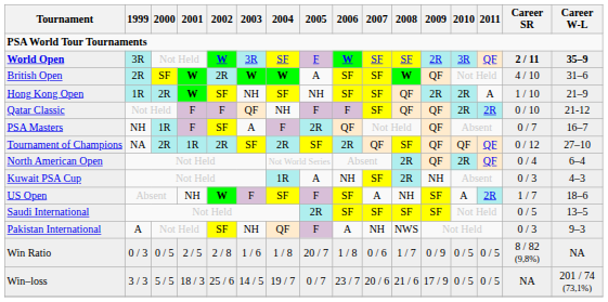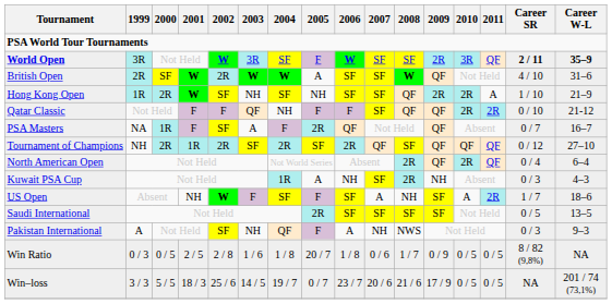 <table class="wikitable">
 <tr>
 <th>Tournament</th>
 <th>1999</th>
 <th>2000</th>
 <th>2001</th>
 <th>2002</th>
 <th>2003</th>
 <th>2004</th>
 <th>2005</th>
 <th>2006</th>
 <th>2007</th>
 <th>2008</th>
 <th>2009</th>
 <th>2010</th>
 <th>2011</th>
 <th width="65">Career SR</th>
 <th width="69">Career W-L</th>
 </tr>
 <tr>
 <td colspan="17"><strong>PSA World Tour Tournaments</strong></td>
 </tr>
 <tr>
 <td style="background:#EFEFEF;"><strong><a href='#'>World Open</a></strong></td>
 <td align="center" style="background:#afeeee;">3R</td>
 <td align="center" colspan="2" style="color:#cccccc;">Not Held</td>
 <td align="center" style="background:#00ff00;"><a href='#'><strong>W</strong></a></td>
 <td align="center" style="background:#afeeee;"><a href='#'>3R</a></td>
 <td align="center" style="background:yellow;"><a href='#'>SF</a></td>
 <td align="center" style="background:#D8BFD8;"><a href='#'>F</a></td>
 <td align="center" style="background:#00ff00;"><a href='#'><strong>W</strong></a></td>
 <td align="center" style="background:yellow;"><a href='#'>SF</a></td>
 <td align="center" style="background:yellow;"><a href='#'>SF</a></td>
 <td align="center" style="background:#afeeee;"><a href='#'>2R</a></td>
 <td align="center" style="background:#afeeee;"><a href='#'>3R</a></td>
 <td align="center" style="background:#ffebcd;"><a href='#'>QF</a></td>
 <td align="center" style="background:#EFEFEF;"><strong>2 / 11</strong></td>
 <td align="center" style="background:#EFEFEF;"><strong>35–9</strong></td>
 </tr>
 <tr>
 <td style="background:#EFEFEF;"><a href='#'>British Open</a></td>
 <td align="center" style="background:#afeeee;">2R</td>
 <td align="center" style="background:yellow;">SF</td>
 <td align="center" style="background:#00ff00;"><strong>W</strong></td>
 <td align="center" style="background:#afeeee;">2R</td>
 <td align="center" style="background:#00ff00;"><strong>W</strong></td>
 <td align="center" style="background:#00ff00;"><strong>W</strong></td>
 <td align="center">A</td>
 <td align="center" style="background:yellow;">SF</td>
 <td align="center" style="background:yellow;">SF</td>
 <td align="center" style="background:#00ff00;"><strong>W</strong></td>
 <td align="center" style="background:#ffebcd;">QF</td>
 <td align="center" colspan="2" style="color:#cccccc;">Not Held</td>
 <td align="center" style="background:#EFEFEF;">4 / 10</td>
 <td align="center" style="background:#EFEFEF;">31–6</td>
 </tr>
 <tr>
 <td style="background:#EFEFEF;"><a href='#'>Hong Kong Open</a></td>
 <td align="center" style="background:#afeeee;">1R</td>
 <td align="center" style="background:#afeeee;">2R</td>
 <td align="center" style="background:#00ff00;"><strong>W</strong></td>
 <td align="center" style="background:yellow;">SF</td>
 <td align="center">NH</td>
 <td align="center" style="background:yellow;">SF</td>
 <td align="center">NH</td>
 <td align="center" style="background:yellow;">SF</td>
 <td align="center" style="background:yellow;">SF</td>
 <td align="center" style="background:#ffebcd;">QF</td>
 <td align="center" style="background:#afeeee;">2R</td>
 <td align="center" style="background:#afeeee;">2R</td>
 <td align="center">A</td>
 <td align="center" style="background:#EFEFEF;">1 / 10</td>
 <td align="center" style="background:#EFEFEF;">21–9</td>
 </tr>
 <tr>
 <td style="background:#EFEFEF;"><a href='#'>Qatar Classic</a></td>
 <td align="center" colspan="2" style="color:#cccccc;">Not Held</td>
 <td align="center" style="background:#D8BFD8;">F</td>
 <td align="center" style="background:#D8BFD8;">F</td>
 <td align="center" style="background:#ffebcd;">QF</td>
 <td align="center">NH</td>
 <td align="center" style="background:#D8BFD8;">F</td>
 <td align="center" style="background:#D8BFD8;">F</td>
 <td align="center" style="background:yellow;">SF</td>
 <td align="center" style="background:#ffebcd;">QF</td>
 <td align="center" style="background:#ffebcd;">QF</td>
 <td align="center" style="background:#afeeee;">2R</td>
 <td align="center" style="background:#afeeee;"><a href='#'>2R</a></td>
 <td align="center" style="background:#EFEFEF;">0 / 10</td>
 <td align="center" style="background:#EFEFEF;">21-12</td>
 </tr>
 <tr>
 <td style="background:#EFEFEF;"><a href='#'>PSA Masters</a></td>
-<td align="center">NH</td>
+<td align="center">NA</td>
 <td align="center" style="background:#afeeee;">1R</td>
 <td align="center" style="background:#D8BFD8;">F</td>
 <td align="center" style="background:yellow;">SF</td>
 <td align="center">A</td>
 <td align="center" style="background:#D8BFD8;">F</td>
 <td align="center" style="background:#afeeee;">2R</td>
 <td align="center" style="background:#ffebcd;">QF</td>
 <td align="center" colspan="2" style="color:#cccccc;">Not Held</td>
 <td align="center" style="background:#ffebcd;">QF</td>
 <td align="center" colspan="2" style="color:#cccccc;">Absent</td>
 <td align="center" style="background:#EFEFEF;">0 / 7</td>
 <td align="center" style="background:#EFEFEF;">16–7</td>
 </tr>
 <tr>
 <td style="background:#EFEFEF;"><a href='#'>Tournament of Champions</a></td>
-<td align="center">NA</td>
+<td align="center">NH</td>
 <td align="center" style="background:#afeeee;">2R</td>
 <td align="center" style="background:#afeeee;">1R</td>
 <td align="center" style="background:#afeeee;">2R</td>
 <td align="center" style="background:yellow;">SF</td>
 <td align="center" style="background:#afeeee;">2R</td>
 <td align="center" style="background:yellow;">SF</td>
 <td align="center" style="background:#afeeee;">2R</td>
 <td align="center" style="background:#ffebcd;">QF</td>
 <td align="center" style="background:yellow;">SF</td>
 <td align="center" style="background:#ffebcd;">QF</td>
 <td align="center" style="background:#ffebcd;">QF</td>
 <td align="center" style="background:#ffebcd;"><a href='#'>QF</a></td>
 <td align="center" style="background:#EFEFEF;">0 / 12</td>
 <td align="center" style="background:#EFEFEF;">27–10</td>
 </tr>
 <tr>
 <td style="background:#EFEFEF;"><a href='#'>North American Open</a></td>
 <td align="center" colspan="5" style="color:#cccccc;">Not Held</td>
 <td align="center" colspan="2" style="color:#cccccc;"><small>Not World Series</small></td>
 <td align="center" colspan="2" style="color:#cccccc;">Absent</td>
 <td align="center" style="background:#afeeee;">2R</td>
 <td align="center" style="background:#ffebcd;">QF</td>
 <td align="center" style="background:#afeeee;">2R</td>
 <td align="center" style="background:#ffebcd;"><a href='#'>QF</a></td>
 <td align="center" style="background:#EFEFEF;">0 / 4</td>
 <td align="center" style="background:#EFEFEF;">6–4</td>
 </tr>
 <tr>
 <td style="background:#EFEFEF;"><a href='#'>Kuwait PSA Cup</a></td>
 <td align="center" colspan="5" style="color:#cccccc;">Not Held</td>
 <td align="center" style="background:#afeeee;">1R</td>
 <td align="center">A</td>
 <td align="center">NH</td>
 <td align="center" style="background:yellow;">SF</td>
 <td align="center" style="background:#afeeee;">2R</td>
 <td align="center">NH</td>
 <td align="center" colspan="2" style="color:#cccccc;">Absent</td>
 <td align="center" style="background:#EFEFEF;">0 / 3</td>
 <td align="center" style="background:#EFEFEF;">4–3</td>
 </tr>
 <tr>
 <td style="background:#EFEFEF;"><a href='#'>US Open</a></td>
 <td align="center" colspan="2" style="color:#cccccc;">Absent</td>
 <td align="center">NH</td>
 <td align="center" style="background:#00ff00;"><strong>W</strong></td>
 <td align="center" style="background:#D8BFD8;">F</td>
 <td align="center" style="background:yellow;">SF</td>
 <td align="center" style="background:#D8BFD8;">F</td>
 <td align="center" style="background:yellow;">SF</td>
 <td align="center">A</td>
 <td align="center">NH</td>
 <td align="center" style="background:yellow;">SF</td>
 <td align="center">A</td>
 <td align="center" style="background:#afeeee;"><a href='#'>2R</a></td>
 <td align="center" style="background:#EFEFEF;">1 / 7</td>
 <td align="center" style="background:#EFEFEF;">18–6</td>
 </tr>
 <tr>
 <td style="background:#EFEFEF;"><a href='#'>Saudi International</a></td>
 <td align="center" colspan="6" style="color:#cccccc;">Not Held</td>
 <td align="center" style="background:#afeeee;">2R</td>
 <td align="center" style="background:yellow;">SF</td>
 <td align="center" style="background:yellow;">SF</td>
 <td align="center" style="background:yellow;">SF</td>
 <td align="center" style="background:yellow;">SF</td>
 <td align="center" colspan="2" style="color:#cccccc;">Not Held</td>
 <td align="center" style="background:#EFEFEF;">0 / 5</td>
 <td align="center" style="background:#EFEFEF;">13–5</td>
 </tr>
 <tr>
 <td style="background:#EFEFEF;"><a href='#'>Pakistan International</a></td>
 <td align="center">A</td>
 <td align="center" colspan="2" style="color:#cccccc;">Not Held</td>
 <td align="center" style="background:yellow;">SF</td>
 <td align="center">NH</td>
 <td align="center" style="background:#ffebcd;">QF</td>
 <td align="center" style="background:#D8BFD8;">F</td>
 <td align="center">A</td>
 <td align="center">NH</td>
 <td align="center">NWS</td>
 <td align="center" colspan="3" style="color:#cccccc;">Not Held</td>
 <td align="center" style="background:#EFEFEF;">0 / 3</td>
 <td align="center" style="background:#EFEFEF;">9–3</td>
 </tr>
 <tr>
 <td style="background:#EFEFEF;">Win Ratio</td>
 <td align="center" style="background:#EFEFEF;">0 / 3</td>
 <td align="center" style="background:#EFEFEF;">0 / 5</td>
 <td align="center" style="background:#EFEFEF;">2 / 5</td>
 <td align="center" style="background:#EFEFEF;">2 / 8</td>
 <td align="center" style="background:#EFEFEF;">1 / 6</td>
 <td align="center" style="background:#EFEFEF;">1 / 8</td>
 <td align="center" style="background:#EFEFEF;">20 / 7</td>
 <td align="center" style="background:#EFEFEF;">1 / 8</td>
 <td align="center" style="background:#EFEFEF;">0 / 6</td>
 <td align="center" style="background:#EFEFEF;">1 / 7</td>
 <td align="center" style="background:#EFEFEF;">0 / 9</td>
 <td align="center" style="background:#EFEFEF;">0 / 5</td>
 <td align="center" style="background:#EFEFEF;">0 / 5</td>
 <td align="center" style="background:#EFEFEF;">8 / 82<br><small>(9,8%)</small></td>
 <td align="center" style="background:#EFEFEF;">NA</td>
 </tr>
 <tr>
 <td style="background:#EFEFEF;">Win–loss</td>
 <td align="center" style="background:#EFEFEF;">3 / 3</td>
 <td align="center" style="background:#EFEFEF;">5 / 5</td>
 <td align="center" style="background:#EFEFEF;">18 / 3</td>
 <td align="center" style="background:#EFEFEF;">25 / 6</td>
 <td align="center" style="background:#EFEFEF;">14 / 5</td>
 <td align="center" style="background:#EFEFEF;">19 / 7</td>
 <td align="center" style="background:#EFEFEF;">0 / 7</td>
 <td align="center" style="background:#EFEFEF;">23 / 7</td>
 <td align="center" style="background:#EFEFEF;">20 / 6</td>
 <td align="center" style="background:#EFEFEF;">21 / 6</td>
 <td align="center" style="background:#EFEFEF;">17 / 9</td>
 <td align="center" style="background:#EFEFEF;">0 / 5</td>
 <td align="center" style="background:#EFEFEF;">0 / 5</td>
 <td align="center" style="background:#EFEFEF;">NA</td>
 <td align="center" style="background:#EFEFEF;">201 / 74<br><small>(73,1%)</small></td>
 </tr>
 <tr>
 </tr>
 </table>
